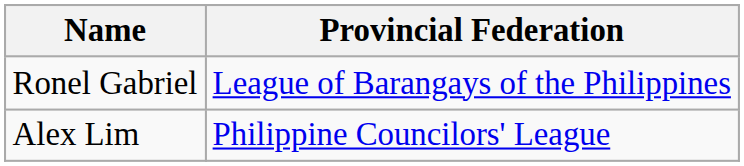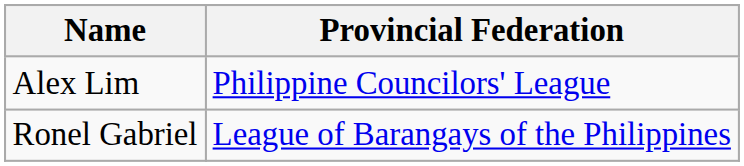 <table class="wikitable">
 <tr>
 <th>Name</th>
 <th>Provincial Federation</th>
 </tr>
 <tr>
+<td>Alex Lim</td>
+<td><a href='#'>Philippine Councilors' League</a></td>
+</tr>
+<tr>
 <td>Ronel Gabriel</td>
 <td><a href='#'>League of Barangays of the Philippines</a></td>
 </tr>
-<tr>
-<td>Alex Lim</td>
-<td><a href='#'>Philippine Councilors' League</a></td>
-</tr>
 </table>
